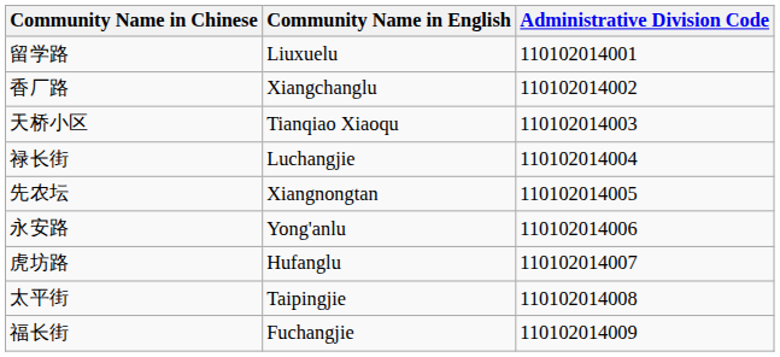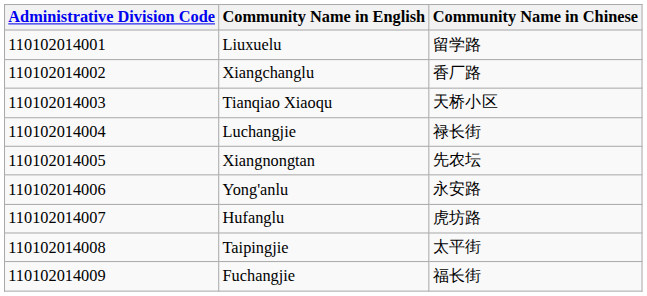 <table class="wikitable sortable">
 <tr>
+<th><a href='#'>Administrative Division Code</a></th>
+<th>Community Name in English</th>
 <th>Community Name in Chinese</th>
-<th>Community Name in English</th>
-<th><a href='#'>Administrative Division Code</a></th>
 </tr>
 <tr>
+<td>110102014001</td>
+<td>Liuxuelu</td>
 <td>留学路</td>
-<td>Liuxuelu</td>
-<td>110102014001</td>
 </tr>
 <tr>
+<td>110102014002</td>
+<td>Xiangchanglu</td>
 <td>香厂路</td>
-<td>Xiangchanglu</td>
-<td>110102014002</td>
 </tr>
 <tr>
+<td>110102014003</td>
+<td>Tianqiao Xiaoqu</td>
 <td>天桥小区</td>
-<td>Tianqiao Xiaoqu</td>
-<td>110102014003</td>
 </tr>
 <tr>
+<td>110102014004</td>
+<td>Luchangjie</td>
 <td>禄长街</td>
-<td>Luchangjie</td>
-<td>110102014004</td>
 </tr>
 <tr>
+<td>110102014005</td>
+<td>Xiangnongtan</td>
 <td>先农坛</td>
-<td>Xiangnongtan</td>
-<td>110102014005</td>
 </tr>
 <tr>
+<td>110102014006</td>
+<td>Yong'anlu</td>
 <td>永安路</td>
-<td>Yong'anlu</td>
-<td>110102014006</td>
 </tr>
 <tr>
+<td>110102014007</td>
+<td>Hufanglu</td>
 <td>虎坊路</td>
-<td>Hufanglu</td>
-<td>110102014007</td>
 </tr>
 <tr>
+<td>110102014008</td>
+<td>Taipingjie</td>
 <td>太平街</td>
-<td>Taipingjie</td>
-<td>110102014008</td>
 </tr>
 <tr>
+<td>110102014009</td>
+<td>Fuchangjie</td>
 <td>福长街</td>
-<td>Fuchangjie</td>
-<td>110102014009</td>
 </tr>
 </table>
